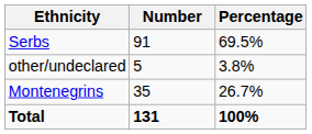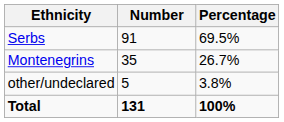 <table class="wikitable">
 <tr>
 <th width="100px">Ethnicity</th>
 <th width="80px">Number</th>
 <th width="80px">Percentage</th>
 </tr>
 <tr>
 <td><a href='#'>Serbs</a></td>
 <td>91</td>
 <td>69.5%</td>
 </tr>
 <tr>
+<td><a href='#'>Montenegrins</a></td>
+<td>35</td>
+<td>26.7%</td>
+</tr>
+<tr>
 <td>other/undeclared</td>
 <td>5</td>
 <td>3.8%</td>
-</tr>
-<tr>
-<td><a href='#'>Montenegrins</a></td>
-<td>35</td>
-<td>26.7%</td>
 </tr>
 <tr>
 <td><strong>Total</strong></td>
 <td><strong>131</strong></td>
 <td><strong>100%</strong></td>
 </tr>
 </table>
